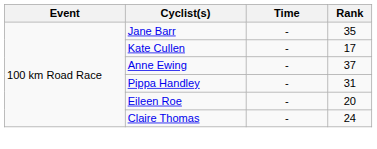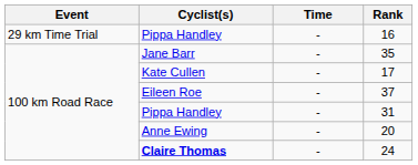 <table class=wikitable style="font-size:90%">
 <tr>
 <th width=150>Event</th>
 <th width=150>Cyclist(s)</th>
 <th width=100>Time</th>
 <th width=50>Rank</th>
+</tr>
+<tr>
+<td>29 km Time Trial</td>
+<td><a href='#'>Pippa Handley</a></td>
+<td align="center">-</td>
+<td align="center">16</td>
 </tr>
 <tr>
 <td rowspan=6>100 km Road Race</td>
 <td><a href='#'>Jane Barr</a></td>
 <td align="center">-</td>
 <td align="center">35</td>
 </tr>
 <tr>
 <td><a href='#'>Kate Cullen</a></td>
 <td align="center">-</td>
 <td align="center">17</td>
 </tr>
 <tr>
-<td><a href='#'>Anne Ewing</a></td>
+<td><a href='#'>Eileen Roe</a></td>
 <td align="center">-</td>
 <td align="center">37</td>
 </tr>
 <tr>
 <td><a href='#'>Pippa Handley</a></td>
 <td align="center">-</td>
 <td align="center">31</td>
 </tr>
 <tr>
-<td><a href='#'>Eileen Roe</a></td>
+<td><a href='#'>Anne Ewing</a></td>
 <td align="center">-</td>
 <td align="center">20</td>
 </tr>
 <tr>
-<td><a href='#'>Claire Thomas</a></td>
+<td><strong><a href='#'>Claire Thomas</a></strong></td>
 <td align="center">-</td>
 <td align="center">24</td>
 </tr>
 </table>
